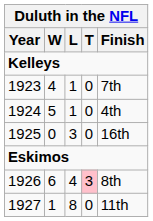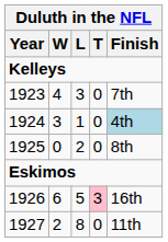 <table class="wikitable">
 <tr>
 <th colspan=5>Duluth in the <a href='#'>NFL</a></th>
 </tr>
 <tr>
 <th>Year</th>
 <th>W</th>
 <th>L</th>
 <th>T</th>
 <th>Finish</th>
 </tr>
 <tr>
 <td colspan="5"><strong>Kelleys</strong></td>
 </tr>
 <tr>
 <td>1923</td>
 <td>4</td>
-<td>1</td>
+<td>3</td>
 <td>0</td>
 <td>7th</td>
 </tr>
 <tr>
 <td>1924</td>
-<td>5</td>
+<td>3</td>
 <td>1</td>
 <td>0</td>
-<td>4th</td>
+<td style="background: lightblue;">4th</td>
 </tr>
 <tr>
 <td>1925</td>
 <td>0</td>
-<td>3</td>
+<td>2</td>
 <td>0</td>
-<td>16th</td>
+<td>8th</td>
 </tr>
 <tr>
 <td colspan="5"><strong>Eskimos</strong></td>
 </tr>
 <tr>
 <td>1926</td>
 <td>6</td>
-<td>4</td>
+<td>5</td>
 <td style="background: pink;">3</td>
-<td>8th</td>
+<td>16th</td>
 </tr>
 <tr>
 <td>1927</td>
-<td>1</td>
+<td>2</td>
 <td>8</td>
 <td>0</td>
 <td>11th</td>
 </tr>
 </table>
